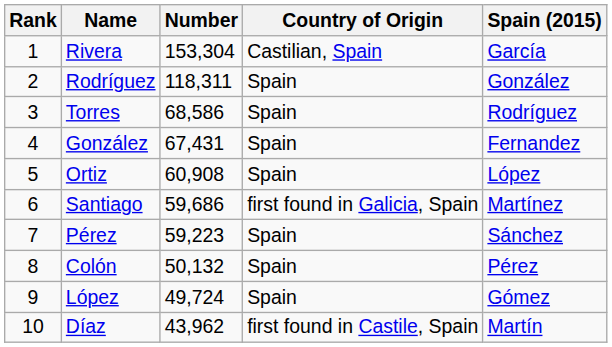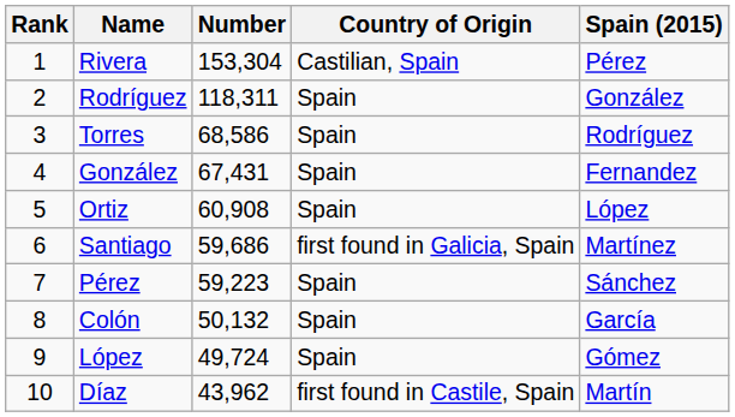 <table class="sort wikitable sortable" style="font-size: 90%">
 <tr>
 <th>Rank</th>
 <th>Name</th>
 <th>Number</th>
 <th>Country of Origin</th>
 <th>Spain (2015)</th>
 </tr>
 <tr>
 <td align="center">1</td>
 <td><a href='#'>Rivera</a></td>
 <td>153,304</td>
 <td>Castilian, <a href='#'>Spain</a></td>
-<td><a href='#'>García</a></td>
+<td><a href='#'>Pérez</a></td>
 </tr>
 <tr>
 <td align="center">2</td>
 <td><a href='#'>Rodríguez</a></td>
 <td>118,311</td>
 <td>Spain</td>
 <td><a href='#'>González</a></td>
 </tr>
 <tr>
 <td align="center">3</td>
 <td><a href='#'>Torres</a></td>
 <td>68,586</td>
 <td>Spain</td>
 <td><a href='#'>Rodríguez</a></td>
 </tr>
 <tr>
 <td align="center">4</td>
 <td><a href='#'>González</a></td>
 <td>67,431</td>
 <td>Spain </td>
 <td><a href='#'>Fernandez</a></td>
 </tr>
 <tr>
 <td align="center">5</td>
 <td><a href='#'>Ortiz</a></td>
 <td>60,908</td>
 <td>Spain</td>
 <td><a href='#'>López</a></td>
 </tr>
 <tr>
 <td align="center">6</td>
 <td><a href='#'>Santiago</a></td>
 <td>59,686</td>
 <td>first found in <a href='#'>Galicia</a>, Spain</td>
 <td><a href='#'>Martínez</a></td>
 </tr>
 <tr>
 <td align="center">7</td>
 <td><a href='#'>Pérez</a></td>
 <td>59,223</td>
 <td>Spain</td>
 <td><a href='#'>Sánchez</a></td>
 </tr>
 <tr>
 <td align="center">8</td>
 <td><a href='#'>Colón</a></td>
 <td>50,132</td>
 <td>Spain</td>
-<td><a href='#'>Pérez</a></td>
+<td><a href='#'>García</a></td>
 </tr>
 <tr>
 <td align="center">9</td>
 <td><a href='#'>López</a></td>
 <td>49,724</td>
 <td>Spain</td>
 <td><a href='#'>Gómez</a></td>
 </tr>
 <tr>
 <td align="center">10</td>
 <td><a href='#'>Díaz</a></td>
 <td>43,962</td>
 <td>first found in <a href='#'>Castile</a>, Spain</td>
 <td><a href='#'>Martín</a></td>
 </tr>
 </table>
